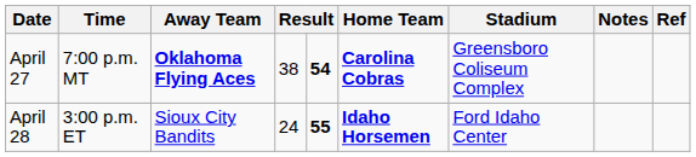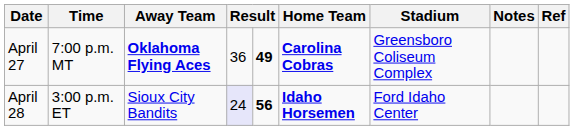 <table class="wikitable">
 <tr>
 <th>Date</th>
 <th>Time</th>
 <th>Away Team</th>
 <th colspan="2">Result</th>
 <th>Home Team</th>
 <th>Stadium</th>
 <th>Notes</th>
 <th>Ref</th>
 </tr>
 <tr>
 <td>April 27</td>
 <td>7:00 p.m. MT</td>
 <td><strong><a href='#'>Oklahoma Flying Aces</a></strong></td>
-<td>38</td>
-<td><strong>54</strong></td>
+<td>36</td>
+<td><strong>49</strong></td>
 <td><strong><a href='#'>Carolina Cobras</a></strong></td>
 <td><a href='#'>Greensboro Coliseum Complex</a></td>
 <td></td>
 <td></td>
 </tr>
 <tr>
 <td>April 28</td>
 <td>3:00 p.m. ET</td>
 <td><a href='#'>Sioux City Bandits</a></td>
-<td>24</td>
-<td><strong>55</strong></td>
+<td style="background: lavender;">24</td>
+<td><strong>56</strong></td>
 <td><strong><a href='#'>Idaho Horsemen</a></strong></td>
 <td><a href='#'>Ford Idaho Center</a></td>
 <td></td>
 <td></td>
 </tr>
 </table>
